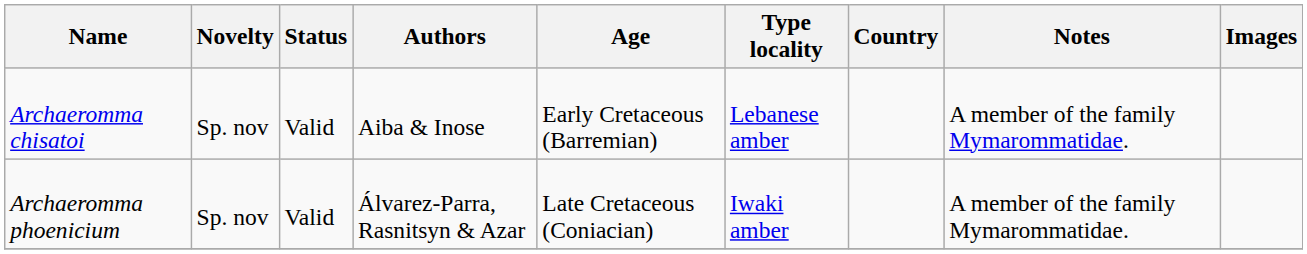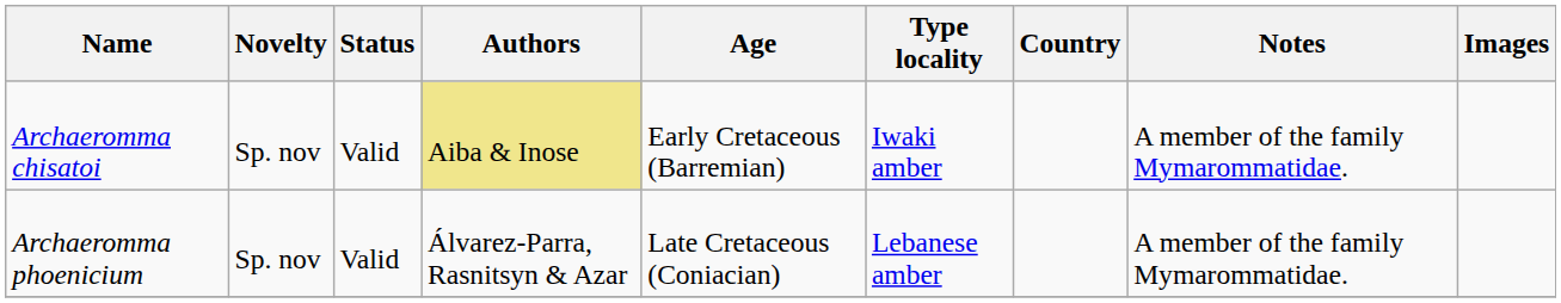 <table class="wikitable sortable" align="center" width="100%">
 <tr>
 <th>Name</th>
 <th>Novelty</th>
 <th>Status</th>
 <th>Authors</th>
 <th>Age</th>
 <th>Type locality</th>
 <th>Country</th>
 <th>Notes</th>
 <th>Images</th>
 </tr>
 <tr>
 <td><br><em><a href='#'>Archaeromma chisatoi</a></em></td>
 <td><br>Sp. nov</td>
 <td><br>Valid</td>
-<td><br>Aiba & Inose</td>
+<td style="background: khaki;"><br>Aiba & Inose</td>
 <td><br>Early Cretaceous (Barremian)</td>
-<td><br><a href='#'>Lebanese amber</a></td>
+<td><br><a href='#'>Iwaki amber</a></td>
 <td><br></td>
 <td><br>A member of the family <a href='#'>Mymarommatidae</a>.</td>
 <td></td>
 </tr>
 <tr>
 <td><br><em>Archaeromma phoenicium</em></td>
 <td><br>Sp. nov</td>
 <td><br>Valid</td>
 <td><br>Álvarez-Parra, Rasnitsyn & Azar</td>
 <td><br>Late Cretaceous (Coniacian)</td>
-<td><br><a href='#'>Iwaki amber</a></td>
+<td><br><a href='#'>Lebanese amber</a></td>
 <td><br></td>
 <td><br>A member of the family Mymarommatidae.</td>
 <td></td>
 </tr>
 <tr>
 </tr>
 </table>
